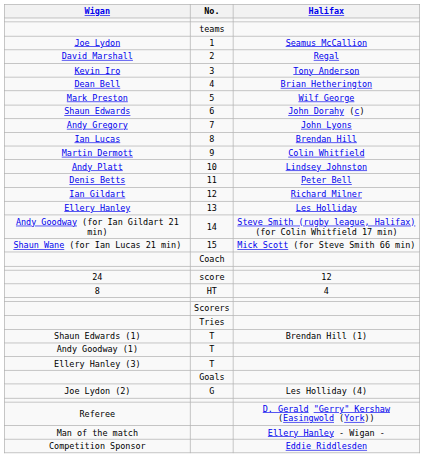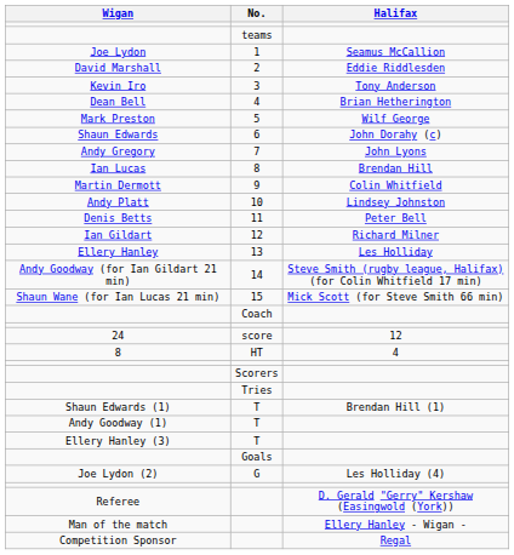 <table class="wikitable" style="text-align:center;">
 <tr>
 <th width=280 abbr=winner><a href='#'>Wigan</a></th>
 <th width=60 abbr="Number">No.</th>
 <th width=280 abbr=runner-up><a href='#'>Halifax</a></th>
 </tr>
 <tr>
 <td></td>
 <td></td>
 <td></td>
 </tr>
 <tr>
 <td></td>
 <td>teams</td>
 <td></td>
 </tr>
 <tr>
 <td><a href='#'>Joe Lydon</a></td>
 <td>1</td>
 <td><a href='#'>Seamus McCallion</a></td>
 </tr>
 <tr>
 <td><a href='#'>David Marshall</a></td>
 <td>2</td>
-<td><a href='#'>Regal</a></td>
+<td><a href='#'>Eddie Riddlesden</a></td>
 </tr>
 <tr>
 <td><a href='#'>Kevin Iro</a></td>
 <td>3</td>
 <td><a href='#'>Tony Anderson</a></td>
 </tr>
 <tr>
 <td><a href='#'>Dean Bell</a></td>
 <td>4</td>
 <td><a href='#'>Brian Hetherington</a></td>
 </tr>
 <tr>
 <td><a href='#'>Mark Preston</a></td>
 <td>5</td>
 <td><a href='#'>Wilf George</a></td>
 </tr>
 <tr>
 <td><a href='#'>Shaun Edwards</a></td>
 <td>6</td>
 <td><a href='#'>John Dorahy</a> (<a href='#'>c</a>)</td>
 </tr>
 <tr>
 <td><a href='#'>Andy Gregory</a></td>
 <td>7</td>
 <td><a href='#'>John Lyons</a></td>
 </tr>
 <tr>
 <td><a href='#'>Ian Lucas</a></td>
 <td>8</td>
 <td><a href='#'>Brendan Hill</a></td>
 </tr>
 <tr>
 <td><a href='#'>Martin Dermott</a></td>
 <td>9</td>
 <td><a href='#'>Colin Whitfield</a></td>
 </tr>
 <tr>
 <td><a href='#'>Andy Platt</a></td>
 <td>10</td>
 <td><a href='#'>Lindsey Johnston</a></td>
 </tr>
 <tr>
 <td><a href='#'>Denis Betts</a></td>
 <td>11</td>
 <td><a href='#'>Peter Bell</a></td>
 </tr>
 <tr>
 <td><a href='#'>Ian Gildart</a></td>
 <td>12</td>
 <td><a href='#'>Richard Milner</a></td>
 </tr>
 <tr>
 <td><a href='#'>Ellery Hanley</a></td>
 <td>13</td>
 <td><a href='#'>Les Holliday</a></td>
 </tr>
 <tr>
 <td><a href='#'>Andy Goodway</a> (for Ian Gildart 21 min)</td>
 <td>14</td>
 <td><a href='#'>Steve Smith (rugby league, Halifax)</a> (for Colin Whitfield 17 min)</td>
 </tr>
 <tr>
 <td><a href='#'>Shaun Wane</a> (for Ian Lucas 21 min)</td>
 <td>15</td>
 <td><a href='#'>Mick Scott</a> (for Steve Smith 66 min)</td>
 </tr>
 <tr>
 <td></td>
 <td>Coach</td>
 <td></td>
 </tr>
 <tr>
 <td></td>
 <td></td>
 <td></td>
 </tr>
 <tr>
 <td>24</td>
 <td>score</td>
 <td>12</td>
 </tr>
 <tr>
 <td>8</td>
 <td>HT</td>
 <td>4</td>
 </tr>
 <tr>
 <td></td>
 <td></td>
 <td></td>
 </tr>
 <tr>
 <td></td>
 <td>Scorers</td>
 <td></td>
 </tr>
 <tr>
 <td></td>
 <td>Tries</td>
 <td></td>
 </tr>
 <tr>
 <td>Shaun Edwards (1)</td>
 <td>T</td>
 <td>Brendan Hill (1)</td>
 </tr>
 <tr>
 <td>Andy Goodway (1)</td>
 <td>T</td>
 <td></td>
 </tr>
 <tr>
 <td>Ellery Hanley (3)</td>
 <td>T</td>
 <td></td>
 </tr>
 <tr>
 <td></td>
 <td>Goals</td>
 <td></td>
 </tr>
 <tr>
 <td>Joe Lydon (2)</td>
 <td>G</td>
 <td>Les Holliday (4)</td>
 </tr>
 <tr>
 <td></td>
 <td></td>
 <td></td>
 </tr>
 <tr>
 <td>Referee</td>
 <td></td>
 <td><a href='#'>D. Gerald</a> <a href='#'>"Gerry" Kershaw</a> (<a href='#'>Easingwold</a> (<a href='#'>York</a>))</td>
 </tr>
 <tr>
 <td>Man of the match</td>
 <td></td>
 <td><a href='#'>Ellery Hanley</a> - Wigan - </td>
 </tr>
 <tr>
 <td>Competition Sponsor</td>
 <td></td>
-<td><a href='#'>Eddie Riddlesden</a></td>
+<td><a href='#'>Regal</a></td>
 </tr>
 </table>
